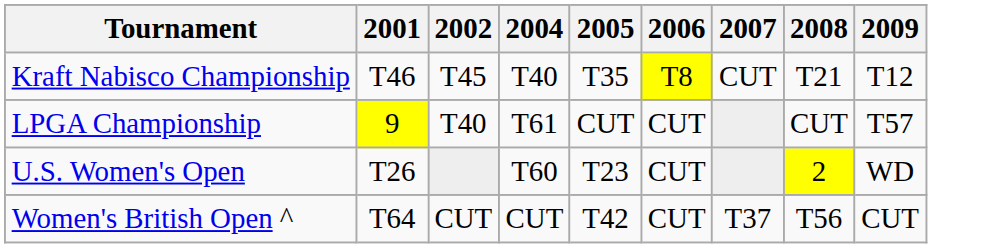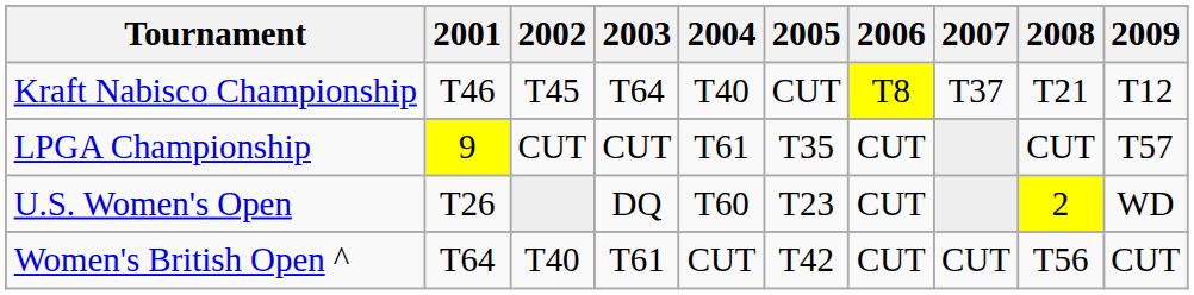 <table class="wikitable" style="font-size:95%;text-align:center;">
 <tr>
 <th>Tournament</th>
 <th>2001</th>
 <th>2002</th>
+<th>2003</th>
 <th>2004</th>
 <th>2005</th>
 <th>2006</th>
 <th>2007</th>
 <th>2008</th>
 <th>2009</th>
 </tr>
 <tr>
 <td align=left><a href='#'>Kraft Nabisco Championship</a></td>
 <td>T46</td>
 <td>T45</td>
+<td>T64</td>
 <td>T40</td>
-<td>T35</td>
+<td>CUT</td>
 <td style="background:yellow;">T8</td>
-<td>CUT</td>
+<td>T37</td>
 <td>T21</td>
 <td>T12</td>
 </tr>
 <tr>
 <td align=left><a href='#'>LPGA Championship</a></td>
 <td style="background:yellow;">9</td>
-<td>T40</td>
+<td>CUT</td>
+<td>CUT</td>
 <td>T61</td>
-<td>CUT</td>
+<td>T35</td>
 <td>CUT</td>
 <td style="background:#eeeeee;"></td>
 <td>CUT</td>
 <td>T57</td>
 </tr>
 <tr>
 <td align=left><a href='#'>U.S. Women's Open</a></td>
 <td>T26</td>
 <td style="background:#eeeeee;"></td>
+<td>DQ</td>
 <td>T60</td>
 <td>T23</td>
 <td>CUT</td>
 <td style="background:#eeeeee;"></td>
 <td style="background:yellow;">2</td>
 <td>WD</td>
 </tr>
 <tr>
 <td align=left><a href='#'>Women's British Open</a> ^</td>
 <td>T64</td>
-<td>CUT</td>
+<td>T40</td>
+<td>T61</td>
 <td>CUT</td>
 <td>T42</td>
 <td>CUT</td>
-<td>T37</td>
+<td>CUT</td>
 <td>T56</td>
 <td>CUT</td>
 </tr>
 </table>
